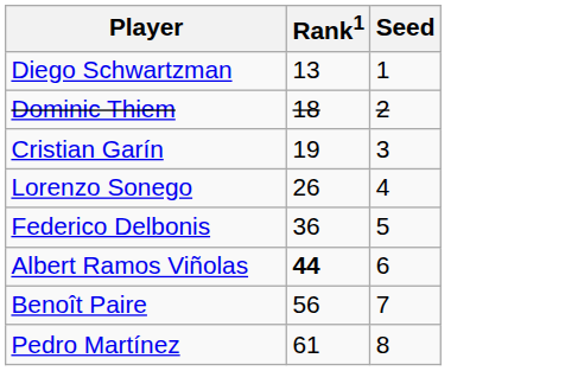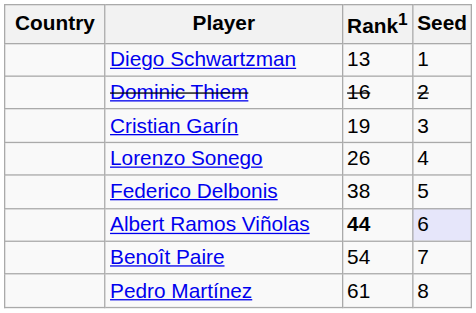 <table class="sortable wikitable">
 <tr>
+<th width="70">Country</th>
 <th width="175">Player</th>
 <th>Rank<sup>1</sup></th>
 <th>Seed</th>
 </tr>
 <tr>
+<td></td>
 <td><a href='#'>Diego Schwartzman</a></td>
 <td>13</td>
 <td>1</td>
 </tr>
 <tr>
+<td><s></s></td>
 <td><s><a href='#'>Dominic Thiem</a></s></td>
-<td><s>18</s></td>
+<td><s>16</s></td>
 <td><s>2</s></td>
 </tr>
 <tr>
+<td></td>
 <td><a href='#'>Cristian Garín</a></td>
 <td>19</td>
 <td>3</td>
 </tr>
 <tr>
+<td></td>
 <td><a href='#'>Lorenzo Sonego</a></td>
 <td>26</td>
 <td>4</td>
 </tr>
 <tr>
+<td></td>
 <td><a href='#'>Federico Delbonis</a></td>
-<td>36</td>
+<td>38</td>
 <td>5</td>
 </tr>
 <tr>
+<td></td>
 <td><a href='#'>Albert Ramos Viñolas</a></td>
 <td><strong>44</strong></td>
-<td>6</td>
+<td style="background: lavender;">6</td>
 </tr>
 <tr>
+<td></td>
 <td><a href='#'>Benoît Paire</a></td>
-<td>56</td>
+<td>54</td>
 <td>7</td>
 </tr>
 <tr>
+<td></td>
 <td><a href='#'>Pedro Martínez</a></td>
 <td>61</td>
 <td>8</td>
 </tr>
 </table>
